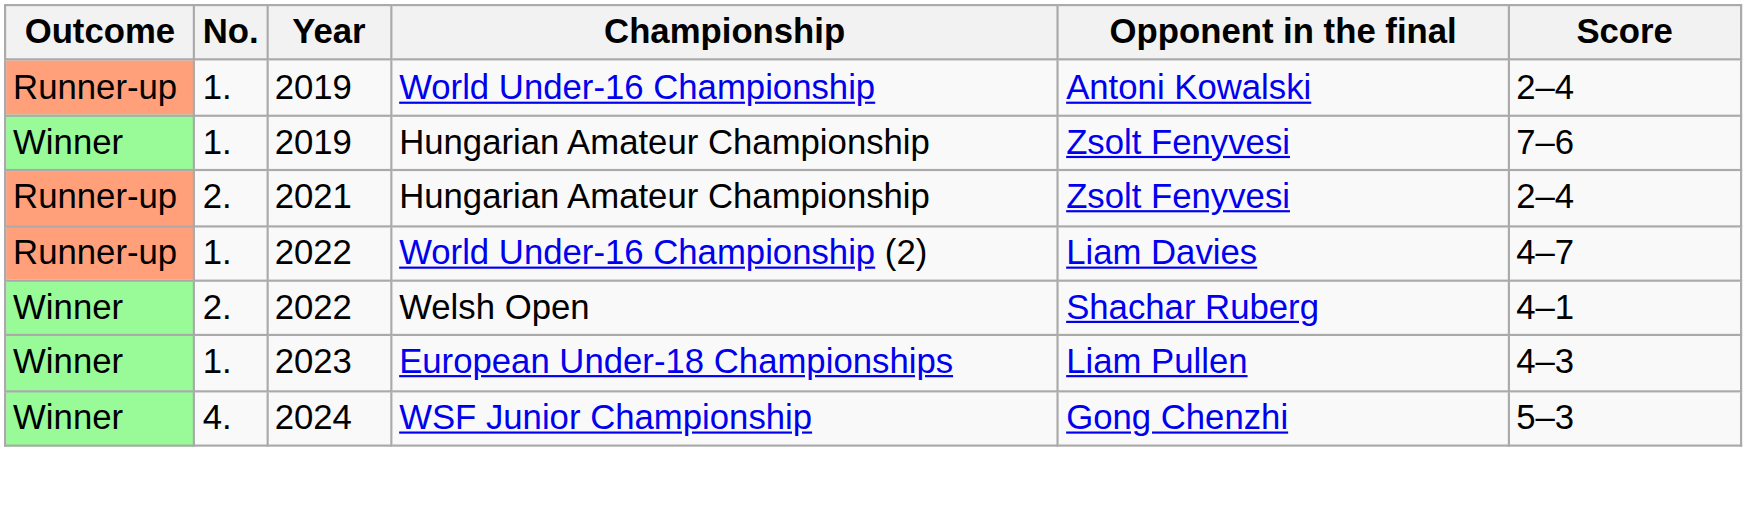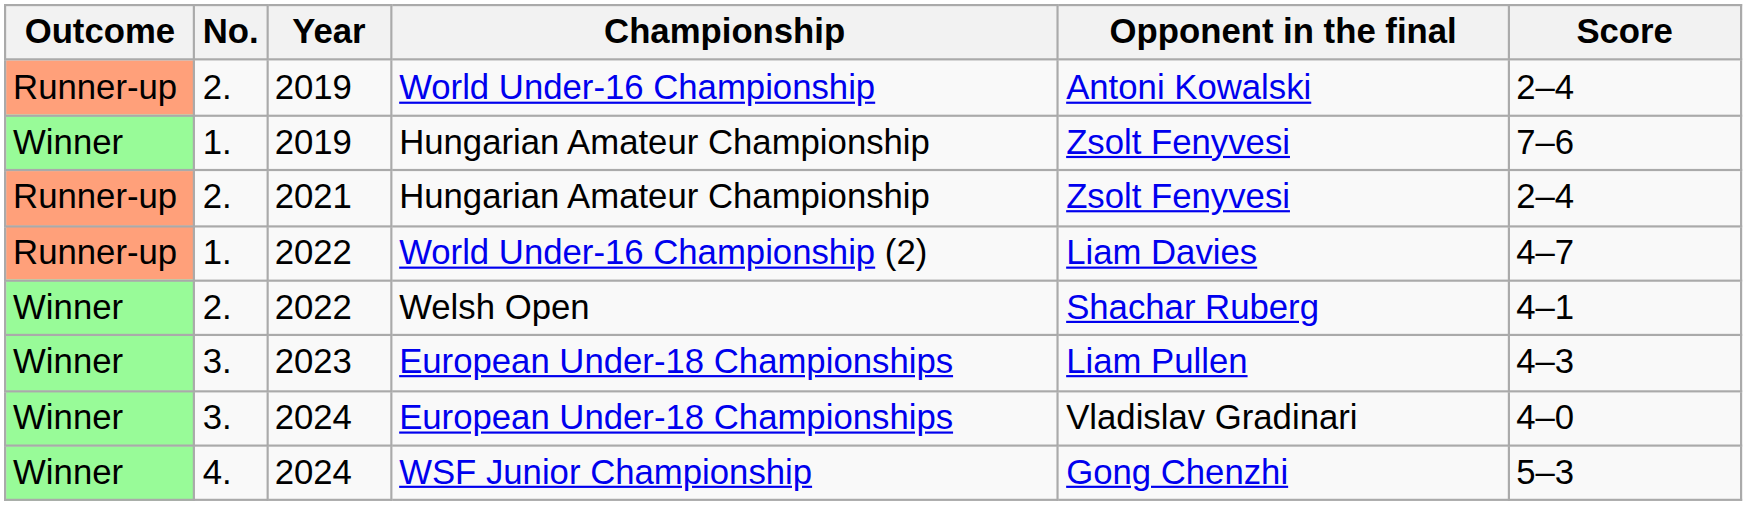 <table class="sortable wikitable">
 <tr>
 <th width="80">Outcome</th>
 <th width="20">No.</th>
 <th width="50">Year</th>
 <th width="300">Championship</th>
 <th width="200">Opponent in the final</th>
 <th width="100">Score</th>
 </tr>
 <tr>
 <td style="background:#ffa07a;">Runner-up</td>
-<td>1.</td>
+<td>2.</td>
 <td>2019</td>
 <td><a href='#'>World Under-16 Championship</a></td>
 <td> <a href='#'>Antoni Kowalski</a></td>
 <td>2–4</td>
 </tr>
 <tr>
 <td style="background:#98FB98">Winner</td>
 <td>1.</td>
 <td>2019</td>
 <td>Hungarian Amateur Championship</td>
 <td> <a href='#'>Zsolt Fenyvesi</a></td>
 <td>7–6</td>
 </tr>
 <tr>
 <td style="background:#ffa07a;">Runner-up</td>
 <td>2.</td>
 <td>2021</td>
 <td>Hungarian Amateur Championship</td>
 <td> <a href='#'>Zsolt Fenyvesi</a></td>
 <td>2–4</td>
 </tr>
 <tr>
 <td style="background:#ffa07a;">Runner-up</td>
 <td>1.</td>
 <td>2022</td>
 <td><a href='#'>World Under-16 Championship</a> (2)</td>
 <td> <a href='#'>Liam Davies</a></td>
 <td>4–7</td>
 </tr>
 <tr>
 <td style="background:#98FB98">Winner</td>
 <td>2.</td>
 <td>2022</td>
 <td>Welsh Open</td>
 <td> <a href='#'>Shachar Ruberg</a></td>
 <td>4–1</td>
 </tr>
 <tr>
 <td style="background:#98FB98">Winner</td>
-<td>1.</td>
+<td>3.</td>
 <td>2023</td>
 <td><a href='#'>European Under-18 Championships</a></td>
 <td> <a href='#'>Liam Pullen</a></td>
 <td>4–3</td>
+</tr>
+<tr>
+<td style="background:#98FB98">Winner</td>
+<td>3.</td>
+<td>2024</td>
+<td><a href='#'>European Under-18 Championships</a></td>
+<td> Vladislav Gradinari</td>
+<td>4–0</td>
 </tr>
 <tr>
 <td style="background:#98FB98">Winner</td>
 <td>4.</td>
 <td>2024</td>
 <td><a href='#'>WSF Junior Championship</a></td>
 <td> <a href='#'>Gong Chenzhi</a></td>
 <td>5–3</td>
 </tr>
 </table>
